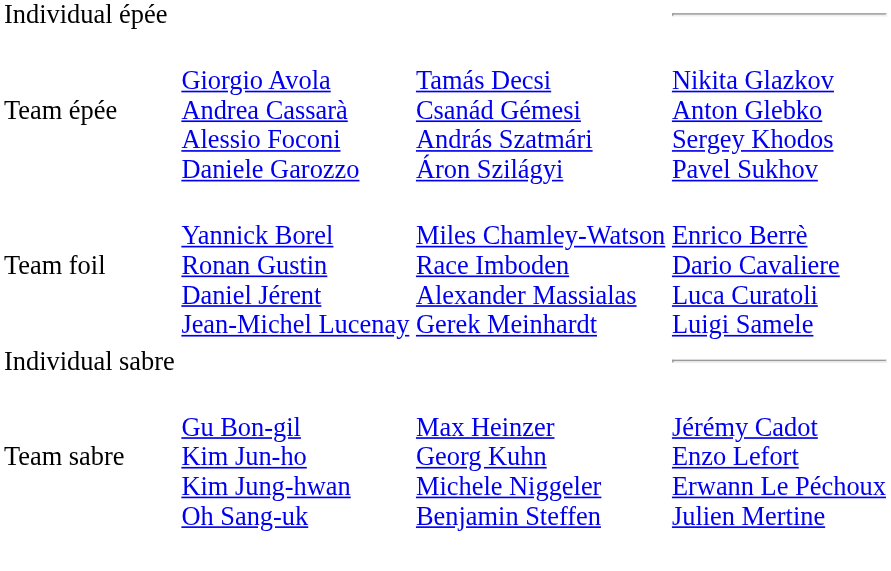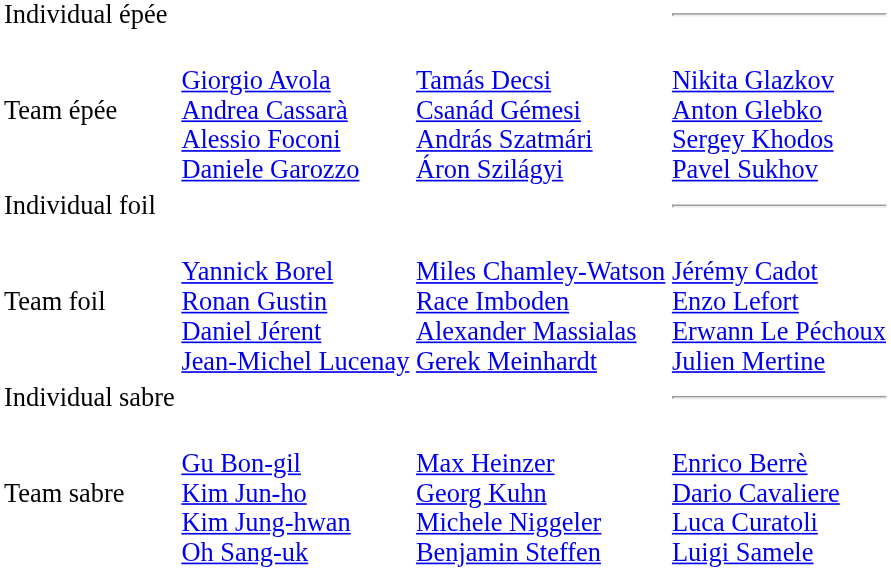 <table>
 <tr>
 <td>Individual épée<br></td>
 <td></td>
 <td></td>
 <td><hr></td>
 </tr>
 <tr>
 <td>Team épée<br></td>
 <td><br><a href='#'>Giorgio Avola</a><br><a href='#'>Andrea Cassarà</a><br><a href='#'>Alessio Foconi</a><br><a href='#'>Daniele Garozzo</a></td>
 <td><br><a href='#'>Tamás Decsi</a><br><a href='#'>Csanád Gémesi</a><br><a href='#'>András Szatmári</a><br><a href='#'>Áron Szilágyi</a></td>
 <td><br><a href='#'>Nikita Glazkov</a><br><a href='#'>Anton Glebko</a><br><a href='#'>Sergey Khodos</a><br><a href='#'>Pavel Sukhov</a></td>
 </tr>
 <tr>
+<td>Individual foil<br></td>
+<td></td>
+<td></td>
+<td><hr></td>
+</tr>
+<tr>
 <td>Team foil<br></td>
 <td><br><a href='#'>Yannick Borel</a><br><a href='#'>Ronan Gustin</a><br><a href='#'>Daniel Jérent</a> <br><a href='#'>Jean-Michel Lucenay</a></td>
 <td><br><a href='#'>Miles Chamley-Watson</a><br><a href='#'>Race Imboden</a><br><a href='#'>Alexander Massialas</a><br><a href='#'>Gerek Meinhardt</a></td>
-<td><br><a href='#'>Enrico Berrè</a><br><a href='#'>Dario Cavaliere</a><br><a href='#'>Luca Curatoli</a><br><a href='#'>Luigi Samele</a></td>
+<td><br><a href='#'>Jérémy Cadot</a><br><a href='#'>Enzo Lefort</a><br><a href='#'>Erwann Le Péchoux</a><br><a href='#'>Julien Mertine</a></td>
 </tr>
 <tr>
 <td>Individual sabre<br></td>
 <td></td>
 <td></td>
 <td><hr></td>
 </tr>
 <tr>
 <td>Team sabre<br></td>
 <td><br><a href='#'>Gu Bon-gil</a><br><a href='#'>Kim Jun-ho</a><br><a href='#'>Kim Jung-hwan</a><br><a href='#'>Oh Sang-uk</a></td>
 <td><br><a href='#'>Max Heinzer</a><br><a href='#'>Georg Kuhn</a><br><a href='#'>Michele Niggeler</a><br><a href='#'>Benjamin Steffen</a></td>
-<td><br><a href='#'>Jérémy Cadot</a><br><a href='#'>Enzo Lefort</a><br><a href='#'>Erwann Le Péchoux</a><br><a href='#'>Julien Mertine</a></td>
+<td><br><a href='#'>Enrico Berrè</a><br><a href='#'>Dario Cavaliere</a><br><a href='#'>Luca Curatoli</a><br><a href='#'>Luigi Samele</a></td>
 </tr>
 </table>
